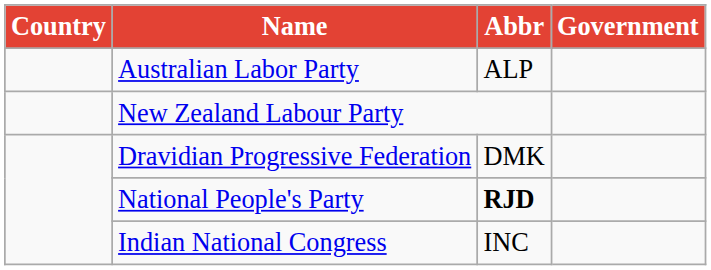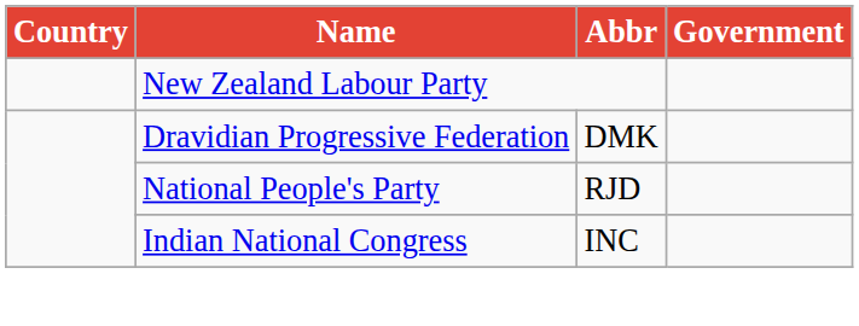 <table class="wikitable sortable" style="text-align:left; font-size:95%">
 <tr>
 <th style="background:#E34234; color:#fff;">Country</th>
 <th style="background:#E34234; color:#fff;">Name</th>
 <th style="background:#E34234; color:#fff;">Abbr</th>
 <th style="background:#E34234; color:#fff;">Government</th>
-</tr>
-<tr>
-<td></td>
-<td><a href='#'>Australian Labor Party</a></td>
-<td>ALP</td>
-<td></td>
 </tr>
 <tr>
 <td></td>
 <td colspan="2"><a href='#'>New Zealand Labour Party</a></td>
 <td></td>
 </tr>
 <tr>
 <td rowspan="3"></td>
 <td><a href='#'>Dravidian Progressive Federation</a></td>
 <td>DMK</td>
 <td></td>
 </tr>
 <tr>
 <td><a href='#'>National People's Party</a></td>
-<td><strong>RJD</strong></td>
+<td>RJD</td>
 <td></td>
 </tr>
 <tr>
 <td><a href='#'>Indian National Congress</a></td>
 <td>INC</td>
 <td></td>
 </tr>
 </table>
